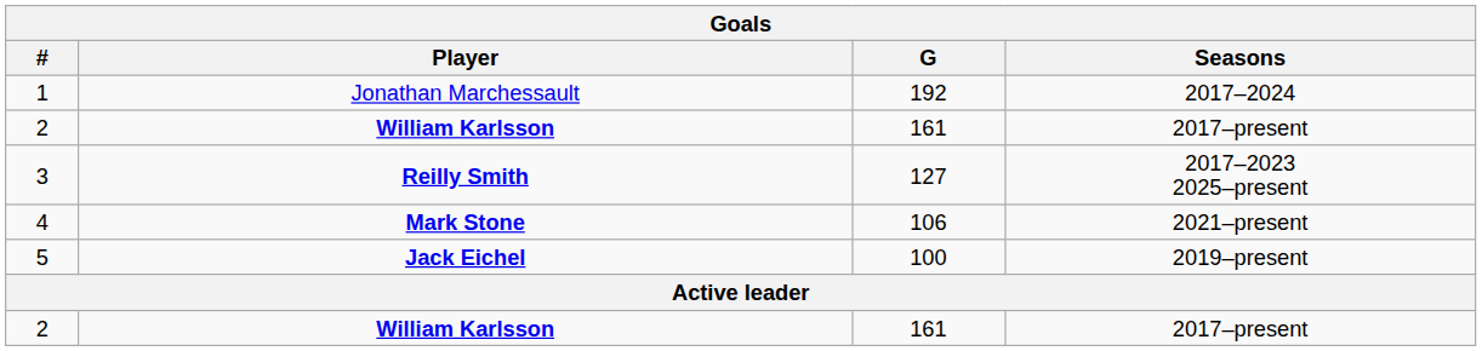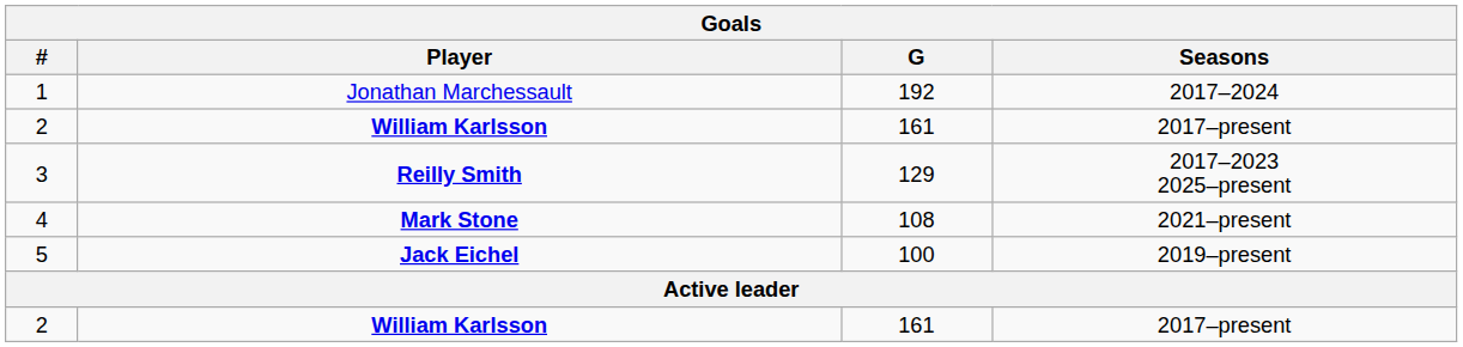 <table class="wikitable" style="text-align: center; font-size: 95%" width="80%">
 <tr>
 <th colspan="4">Goals</th>
 </tr>
 <tr>
 <th>#</th>
 <th>Player</th>
 <th>G</th>
 <th>Seasons</th>
 </tr>
 <tr>
 <td>1</td>
 <td><a href='#'>Jonathan Marchessault</a></td>
 <td>192</td>
 <td>2017–2024</td>
 </tr>
 <tr>
 <td>2</td>
 <td><strong><a href='#'>William Karlsson</a></strong></td>
 <td>161</td>
 <td>2017–present</td>
 </tr>
 <tr>
 <td>3</td>
 <td><strong><a href='#'>Reilly Smith</a></strong></td>
-<td>127</td>
+<td>129</td>
 <td>2017–2023<br>2025–present</td>
 </tr>
 <tr>
 <td>4</td>
 <td><strong><a href='#'>Mark Stone</a></strong></td>
-<td>106</td>
+<td>108</td>
 <td>2021–present</td>
 </tr>
 <tr>
 <td>5</td>
 <td><strong><a href='#'>Jack Eichel</a></strong></td>
 <td>100</td>
 <td>2019–present</td>
 </tr>
 <tr>
 <th colspan="4">Active leader</th>
 </tr>
 <tr>
 <td>2</td>
 <td><strong><a href='#'>William Karlsson</a></strong></td>
 <td>161</td>
 <td>2017–present</td>
 </tr>
 </table>
